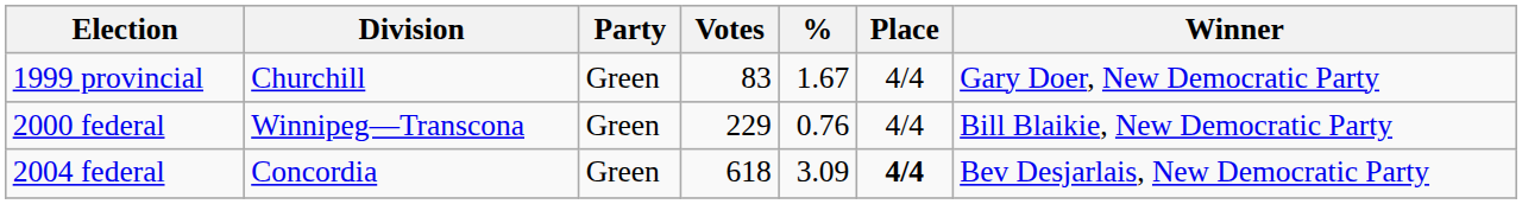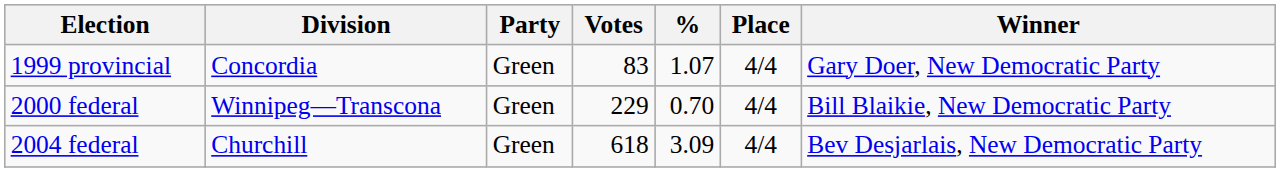 <table class="wikitable" width="800">
 <tr>
 <th align="left">Election</th>
 <th align="left">Division</th>
 <th align="left">Party</th>
 <th align="right">Votes</th>
 <th align="right">%</th>
 <th align="center">Place</th>
 <th align="center">Winner</th>
 </tr>
 <tr>
 <td align="left"><a href='#'>1999 provincial</a></td>
-<td align="left"><a href='#'>Churchill</a></td>
+<td align="left"><a href='#'>Concordia</a></td>
 <td align="left">Green</td>
 <td align="right">83</td>
-<td align="right">1.67</td>
+<td align="right">1.07</td>
 <td align="center">4/4</td>
 <td align="left"><a href='#'>Gary Doer</a>, <a href='#'>New Democratic Party</a></td>
 </tr>
 <tr>
 <td align="left"><a href='#'>2000 federal</a></td>
 <td align="left"><a href='#'>Winnipeg—Transcona</a></td>
 <td align="left">Green</td>
 <td align="right">229</td>
-<td align="right">0.76</td>
+<td align="right">0.70</td>
 <td align="center">4/4</td>
 <td align="left"><a href='#'>Bill Blaikie</a>, <a href='#'>New Democratic Party</a></td>
 </tr>
 <tr>
 <td align="left"><a href='#'>2004 federal</a></td>
-<td align="left"><a href='#'>Concordia</a></td>
+<td align="left"><a href='#'>Churchill</a></td>
 <td align="left">Green</td>
 <td align="right">618</td>
 <td align="right">3.09</td>
-<td align="center"><strong>4/4</strong></td>
+<td align="center">4/4</td>
 <td align="left"><a href='#'>Bev Desjarlais</a>, <a href='#'>New Democratic Party</a></td>
 </tr>
 </table>
